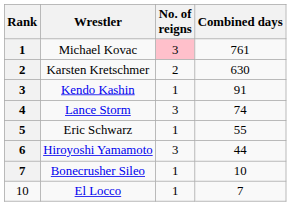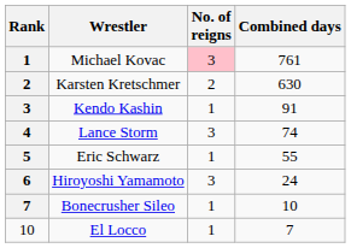 <table class="wikitable sortable" style="text-align: center">
 <tr>
 <th>Rank</th>
 <th>Wrestler</th>
 <th>No. of<br>reigns</th>
 <th>Combined days</th>
 </tr>
 <tr>
 <th>1</th>
 <td>Michael Kovac</td>
 <td style="background: pink;">3</td>
 <td>761</td>
 </tr>
 <tr>
 <th>2</th>
 <td>Karsten Kretschmer</td>
 <td>2</td>
 <td>630</td>
 </tr>
 <tr>
 <th>3</th>
 <td><a href='#'>Kendo Kashin</a></td>
 <td>1</td>
 <td>91</td>
 </tr>
 <tr>
 <th>4</th>
 <td><a href='#'>Lance Storm</a></td>
 <td>3</td>
 <td>74</td>
 </tr>
 <tr>
 <th>5</th>
 <td>Eric Schwarz</td>
 <td>1</td>
 <td>55</td>
 </tr>
 <tr>
 <th>6</th>
 <td><a href='#'>Hiroyoshi Yamamoto</a></td>
 <td>3</td>
-<td>44</td>
+<td>24</td>
 </tr>
 <tr>
 <th>7</th>
 <td><a href='#'>Bonecrusher Sileo</a></td>
 <td>1</td>
 <td>10</td>
 </tr>
 <tr>
 <td>10</td>
 <td><a href='#'>El Locco</a></td>
 <td>1</td>
 <td>7</td>
 </tr>
 </table>
